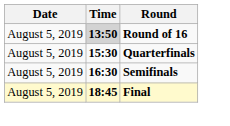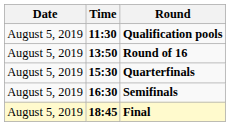 <table class="wikitable">
 <tr>
 <th>Date</th>
 <th>Time</th>
 <th>Round</th>
 </tr>
 <tr>
 <td>August 5, 2019</td>
-<td style="background: lightgrey;"><strong>13:50</strong></td>
+<td><strong>11:30</strong></td>
+<td><strong>Qualification pools</strong></td>
+</tr>
+<tr>
+<td>August 5, 2019</td>
+<td><strong>13:50</strong></td>
 <td><strong>Round of 16</strong></td>
 </tr>
 <tr>
 <td>August 5, 2019</td>
 <td><strong>15:30</strong></td>
 <td><strong>Quarterfinals</strong></td>
 </tr>
 <tr>
 <td>August 5, 2019</td>
 <td><strong>16:30</strong></td>
 <td><strong>Semifinals</strong></td>
 </tr>
 <tr style=background:lemonchiffon>
 <td>August 5, 2019</td>
 <td><strong>18:45</strong></td>
 <td><strong>Final</strong></td>
 </tr>
 </table>
